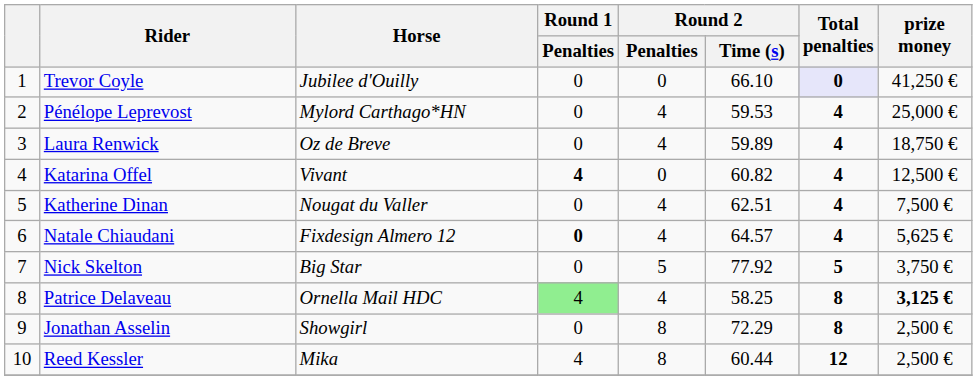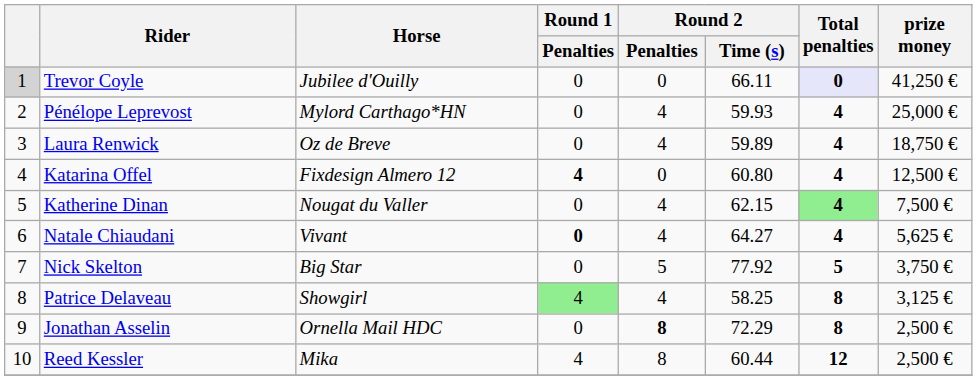 <table class="wikitable" style="font-size: 90%; text-align:center">
 <tr>
 <th rowspan=2 width=20></th>
 <th rowspan=2 width=190>Rider</th>
 <th rowspan=2 width=180>Horse</th>
 <th>Round 1</th>
 <th colspan=2>Round 2</th>
 <th rowspan=2>Total<br>penalties</th>
 <th rowspan=2 width=65>prize<br>money</th>
 </tr>
 <tr>
 <th width=50>Penalties</th>
 <th width=60>Penalties</th>
 <th width=65>Time (<a href='#'>s</a>)</th>
 </tr>
 <tr>
-<td>1</td>
+<td style="background: lightgrey;">1</td>
 <td align=left> <a href='#'>Trevor Coyle</a></td>
 <td align=left><em>Jubilee d'Ouilly</em></td>
 <td>0</td>
 <td>0</td>
-<td>66.10</td>
+<td>66.11</td>
 <td style="background: lavender;"><strong>0</strong></td>
 <td>41,250 €</td>
 </tr>
 <tr>
 <td>2</td>
 <td align=left> <a href='#'>Pénélope Leprevost</a></td>
 <td align=left><em>Mylord Carthago*HN</em></td>
 <td>0</td>
 <td>4</td>
-<td>59.53</td>
+<td>59.93</td>
 <td><strong>4</strong></td>
 <td>25,000 €</td>
 </tr>
 <tr>
 <td>3</td>
 <td align=left> <a href='#'>Laura Renwick</a></td>
 <td align=left><em>Oz de Breve</em></td>
 <td>0</td>
 <td>4</td>
 <td>59.89</td>
 <td><strong>4</strong></td>
 <td>18,750 €</td>
 </tr>
 <tr>
 <td>4</td>
 <td align=left> <a href='#'>Katarina Offel</a></td>
-<td align=left><em>Vivant</em></td>
+<td align=left><em>Fixdesign Almero 12</em></td>
 <td><strong>4</strong></td>
 <td>0</td>
-<td>60.82</td>
+<td>60.80</td>
 <td><strong>4</strong></td>
 <td>12,500 €</td>
 </tr>
 <tr>
 <td>5</td>
 <td align=left> <a href='#'>Katherine Dinan</a></td>
 <td align=left><em>Nougat du Valler</em></td>
 <td>0</td>
 <td>4</td>
-<td>62.51</td>
-<td><strong>4</strong></td>
+<td>62.15</td>
+<td style="background: lightgreen;"><strong>4</strong></td>
 <td>7,500 €</td>
 </tr>
 <tr>
 <td>6</td>
 <td align=left> <a href='#'>Natale Chiaudani</a></td>
-<td align=left><em>Fixdesign Almero 12</em></td>
+<td align=left><em>Vivant</em></td>
 <td><strong>0</strong></td>
 <td>4</td>
-<td>64.57</td>
+<td>64.27</td>
 <td><strong>4</strong></td>
 <td>5,625 €</td>
 </tr>
 <tr>
 <td>7</td>
 <td align=left> <a href='#'>Nick Skelton</a></td>
 <td align=left><em>Big Star</em></td>
 <td>0</td>
 <td>5</td>
 <td>77.92</td>
 <td><strong>5</strong></td>
 <td>3,750 €</td>
 </tr>
 <tr>
 <td>8</td>
 <td align=left> <a href='#'>Patrice Delaveau</a></td>
-<td align=left><em>Ornella Mail HDC</em></td>
+<td align=left><em>Showgirl</em></td>
 <td style="background: lightgreen;">4</td>
 <td>4</td>
 <td>58.25</td>
 <td><strong>8</strong></td>
-<td><strong>3,125 €</strong></td>
+<td>3,125 €</td>
 </tr>
 <tr>
 <td>9</td>
 <td align=left> <a href='#'>Jonathan Asselin</a></td>
-<td align=left><em>Showgirl</em></td>
+<td align=left><em>Ornella Mail HDC</em></td>
 <td>0</td>
-<td>8</td>
+<td><strong>8</strong></td>
 <td>72.29</td>
 <td><strong>8</strong></td>
 <td>2,500 €</td>
 </tr>
 <tr>
 <td>10</td>
 <td align=left> <a href='#'>Reed Kessler</a></td>
 <td align=left><em>Mika</em></td>
 <td>4</td>
 <td>8</td>
 <td>60.44</td>
 <td><strong>12</strong></td>
 <td>2,500 €</td>
 </tr>
 <tr>
 </tr>
 </table>
